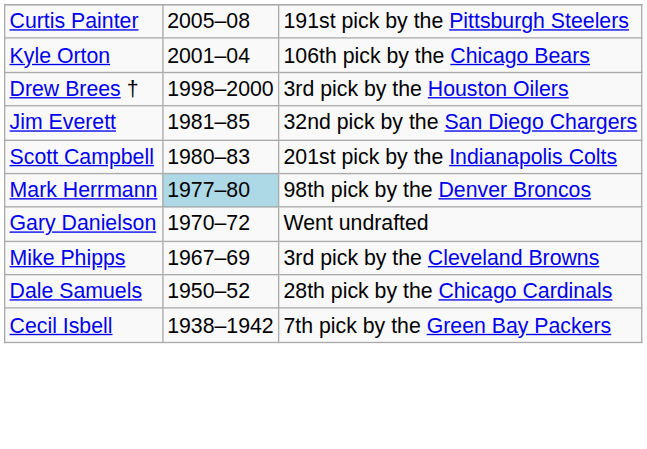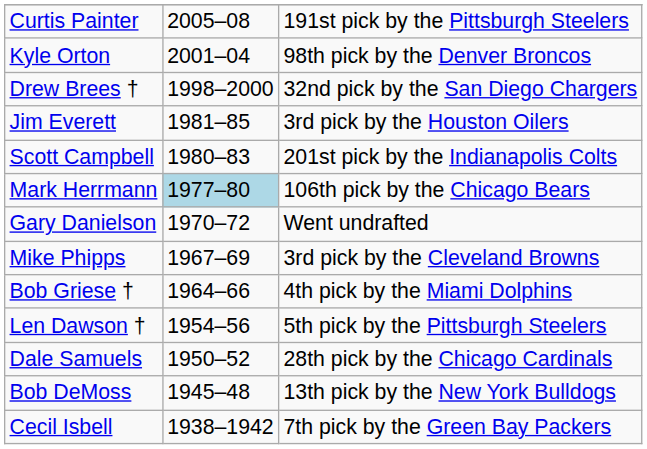 <table class="wikitable">
 <tr>
 </tr>
 <tr>
 <td><a href='#'>Curtis Painter</a></td>
 <td>2005–08</td>
 <td>191st pick by the <a href='#'>Pittsburgh Steelers</a></td>
 </tr>
 <tr>
 <td><a href='#'>Kyle Orton</a></td>
 <td>2001–04</td>
-<td>106th pick by the <a href='#'>Chicago Bears</a></td>
+<td>98th pick by the <a href='#'>Denver Broncos</a></td>
 </tr>
 <tr>
 <td><a href='#'>Drew Brees</a> †</td>
 <td>1998–2000</td>
-<td>3rd pick by the <a href='#'>Houston Oilers</a></td>
+<td>32nd pick by the <a href='#'>San Diego Chargers</a></td>
 </tr>
 <tr>
 <td><a href='#'>Jim Everett</a></td>
 <td>1981–85</td>
-<td>32nd pick by the <a href='#'>San Diego Chargers</a></td>
+<td>3rd pick by the <a href='#'>Houston Oilers</a></td>
 </tr>
 <tr>
 <td><a href='#'>Scott Campbell</a></td>
 <td>1980–83</td>
 <td>201st pick by the <a href='#'>Indianapolis Colts</a></td>
 </tr>
 <tr>
 <td><a href='#'>Mark Herrmann</a></td>
 <td style="background: lightblue;">1977–80</td>
-<td>98th pick by the <a href='#'>Denver Broncos</a></td>
+<td>106th pick by the <a href='#'>Chicago Bears</a></td>
 </tr>
 <tr>
 <td><a href='#'>Gary Danielson</a></td>
 <td>1970–72</td>
 <td>Went undrafted</td>
 </tr>
 <tr>
 <td><a href='#'>Mike Phipps</a></td>
 <td>1967–69</td>
 <td>3rd pick by the <a href='#'>Cleveland Browns</a></td>
 </tr>
 <tr>
+<td><a href='#'>Bob Griese</a> †</td>
+<td>1964–66</td>
+<td>4th pick by the <a href='#'>Miami Dolphins</a></td>
+</tr>
+<tr>
+<td><a href='#'>Len Dawson</a> †</td>
+<td>1954–56</td>
+<td>5th pick by the <a href='#'>Pittsburgh Steelers</a></td>
+</tr>
+<tr>
 <td><a href='#'>Dale Samuels</a></td>
 <td>1950–52</td>
 <td>28th pick by the <a href='#'>Chicago Cardinals</a></td>
+</tr>
+<tr>
+<td><a href='#'>Bob DeMoss</a></td>
+<td>1945–48</td>
+<td>13th pick by the <a href='#'>New York Bulldogs</a></td>
 </tr>
 <tr>
 <td><a href='#'>Cecil Isbell</a></td>
 <td>1938–1942</td>
 <td>7th pick by the <a href='#'>Green Bay Packers</a></td>
 </tr>
 </table>
